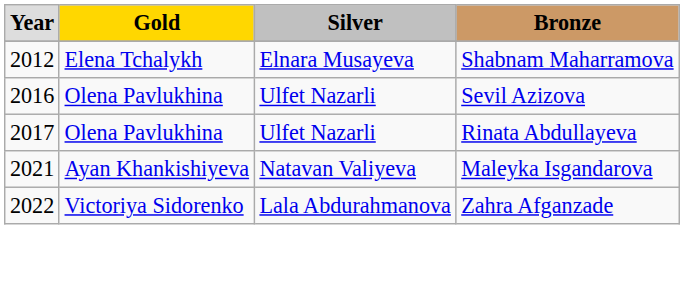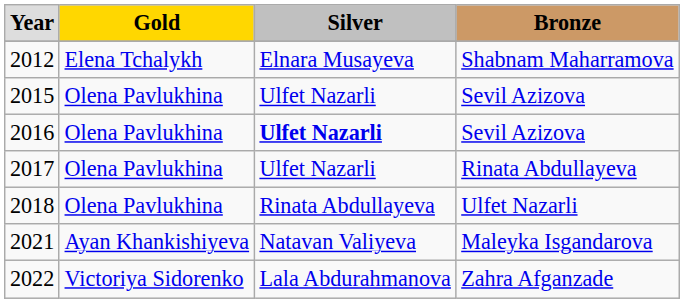 <table class="wikitable sortable" style="font-size:95%">
 <tr style="text-align:center; background:#e4e4e4; font-weight:bold;">
 <td style="background:#ddd; ">Year</td>
 <td style="background:gold; ">Gold</td>
 <td style="background:silver; ">Silver</td>
 <td style="background:#c96; ">Bronze</td>
 </tr>
 <tr style="background:#efefef;">
 </tr>
 <tr>
 <td>2012</td>
 <td><a href='#'>Elena Tchalykh</a></td>
 <td><a href='#'>Elnara Musayeva</a></td>
 <td><a href='#'>Shabnam Maharramova</a></td>
 </tr>
 <tr>
+<td>2015</td>
+<td><a href='#'>Olena Pavlukhina</a></td>
+<td><a href='#'>Ulfet Nazarli</a></td>
+<td><a href='#'>Sevil Azizova</a></td>
+</tr>
+<tr>
 <td>2016</td>
 <td><a href='#'>Olena Pavlukhina</a></td>
-<td><a href='#'>Ulfet Nazarli</a></td>
+<td><strong><a href='#'>Ulfet Nazarli</a></strong></td>
 <td><a href='#'>Sevil Azizova</a></td>
 </tr>
 <tr>
 <td>2017</td>
 <td><a href='#'>Olena Pavlukhina</a></td>
 <td><a href='#'>Ulfet Nazarli</a></td>
 <td><a href='#'>Rinata Abdullayeva</a></td>
+</tr>
+<tr>
+<td>2018</td>
+<td><a href='#'>Olena Pavlukhina</a></td>
+<td><a href='#'>Rinata Abdullayeva</a></td>
+<td><a href='#'>Ulfet Nazarli</a></td>
 </tr>
 <tr>
 <td>2021</td>
 <td><a href='#'>Ayan Khankishiyeva</a></td>
 <td><a href='#'>Natavan Valiyeva</a></td>
 <td><a href='#'>Maleyka Isgandarova</a></td>
 </tr>
 <tr>
 <td>2022</td>
 <td><a href='#'>Victoriya Sidorenko</a></td>
 <td><a href='#'>Lala Abdurahmanova</a></td>
 <td><a href='#'>Zahra Afganzade</a></td>
 </tr>
 </table>
